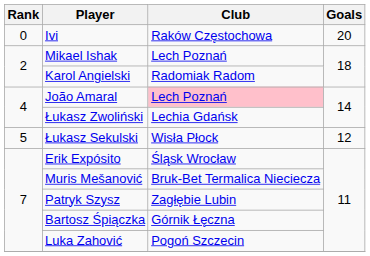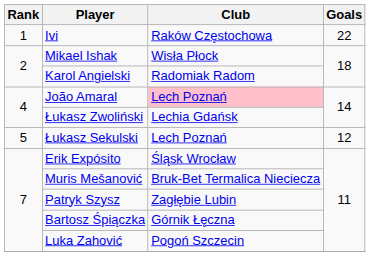 <table class="wikitable" style="text-align:center">
 <tr>
 <th>Rank</th>
 <th>Player</th>
 <th>Club</th>
 <th>Goals</th>
 </tr>
 <tr>
-<td rowspan="1">0</td>
+<td rowspan="1">1</td>
 <td align="left"> <a href='#'>Ivi</a></td>
 <td align="left"><a href='#'>Raków Częstochowa</a></td>
-<td rowspan="1">20</td>
+<td rowspan="1">22</td>
 </tr>
 <tr>
 <td rowspan="2">2</td>
 <td align="left"> <a href='#'>Mikael Ishak</a></td>
-<td align="left"><a href='#'>Lech Poznań</a></td>
+<td align="left"><a href='#'>Wisła Płock</a></td>
 <td rowspan="2">18</td>
 </tr>
 <tr>
 <td align="left"> <a href='#'>Karol Angielski</a></td>
 <td align="left"><a href='#'>Radomiak Radom</a></td>
 </tr>
 <tr>
 <td rowspan="2">4</td>
 <td align="left"> <a href='#'>João Amaral</a></td>
 <td align="left" style="background: pink;"><a href='#'>Lech Poznań</a></td>
 <td rowspan="2">14</td>
 </tr>
 <tr>
 <td align="left"> <a href='#'>Łukasz Zwoliński</a></td>
 <td align="left"><a href='#'>Lechia Gdańsk</a></td>
 </tr>
 <tr>
 <td rowspan="1">5</td>
 <td align="left"> <a href='#'>Łukasz Sekulski</a></td>
-<td align="left"><a href='#'>Wisła Płock</a></td>
+<td align="left"><a href='#'>Lech Poznań</a></td>
 <td rowspan="1">12</td>
 </tr>
 <tr>
 <td rowspan="5">7</td>
 <td align="left"> <a href='#'>Erik Expósito</a></td>
 <td align="left"><a href='#'>Śląsk Wrocław</a></td>
 <td rowspan="5">11</td>
 </tr>
 <tr>
 <td align="left"> <a href='#'>Muris Mešanović</a></td>
 <td align="left"><a href='#'>Bruk-Bet Termalica Nieciecza</a></td>
 </tr>
 <tr>
 <td align="left"> <a href='#'>Patryk Szysz</a></td>
 <td align="left"><a href='#'>Zagłębie Lubin</a></td>
 </tr>
 <tr>
 <td align="left"> <a href='#'>Bartosz Śpiączka</a></td>
 <td align="left"><a href='#'>Górnik Łęczna</a></td>
 </tr>
 <tr>
 <td align="left"> <a href='#'>Luka Zahović</a></td>
 <td align="left"><a href='#'>Pogoń Szczecin</a></td>
 </tr>
 <tr>
 </tr>
 </table>
